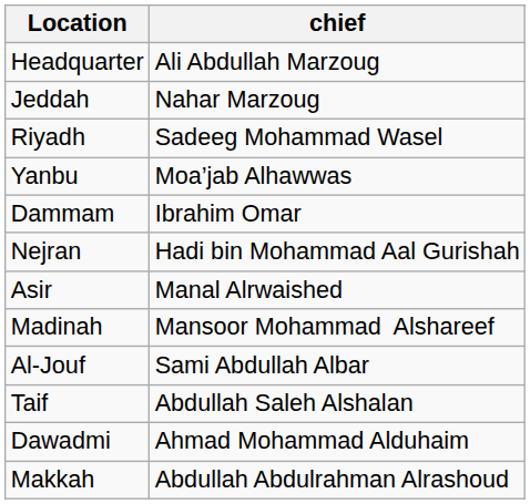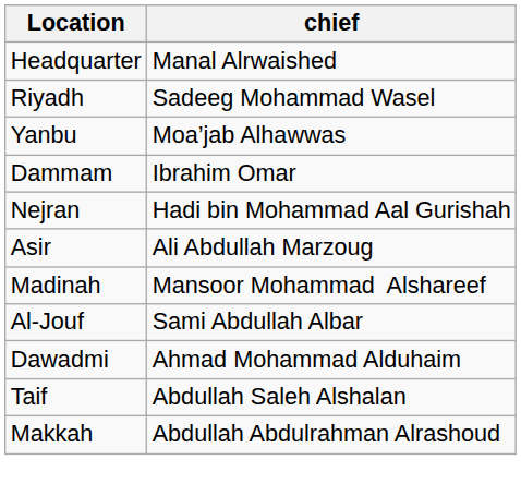 <table class="wikitable sortable">
 <tr>
 <th><strong>Location</strong></th>
 <th><strong>chief</strong></th>
 </tr>
 <tr>
 <td>Headquarter</td>
-<td>Ali Abdullah Marzoug</td>
-</tr>
-<tr>
-<td>Jeddah</td>
-<td>Nahar Marzoug</td>
+<td>Manal Alrwaished</td>
 </tr>
 <tr>
 <td>Riyadh</td>
 <td>Sadeeg Mohammad Wasel</td>
 </tr>
 <tr>
 <td>Yanbu</td>
 <td>Moa’jab Alhawwas</td>
 </tr>
 <tr>
 <td>Dammam</td>
 <td>Ibrahim Omar</td>
 </tr>
 <tr>
 <td>Nejran</td>
 <td>Hadi bin Mohammad Aal Gurishah</td>
 </tr>
 <tr>
 <td>Asir</td>
-<td>Manal Alrwaished</td>
+<td>Ali Abdullah Marzoug</td>
 </tr>
 <tr>
 <td>Madinah</td>
 <td>Mansoor Mohammad  Alshareef</td>
 </tr>
 <tr>
 <td>Al-Jouf</td>
 <td>Sami Abdullah Albar</td>
 </tr>
 <tr>
+<td>Dawadmi</td>
+<td>Ahmad Mohammad Alduhaim</td>
+</tr>
+<tr>
 <td>Taif</td>
 <td>Abdullah Saleh Alshalan</td>
-</tr>
-<tr>
-<td>Dawadmi</td>
-<td>Ahmad Mohammad Alduhaim</td>
 </tr>
 <tr>
 <td>Makkah</td>
 <td>Abdullah Abdulrahman Alrashoud</td>
 </tr>
 </table>
